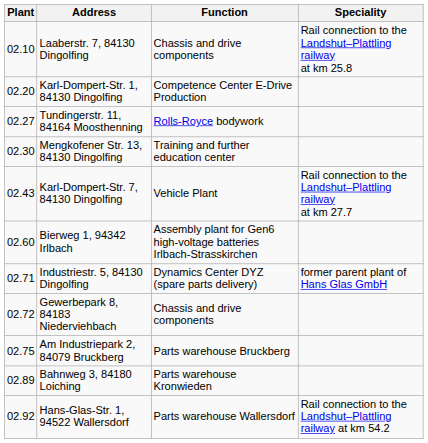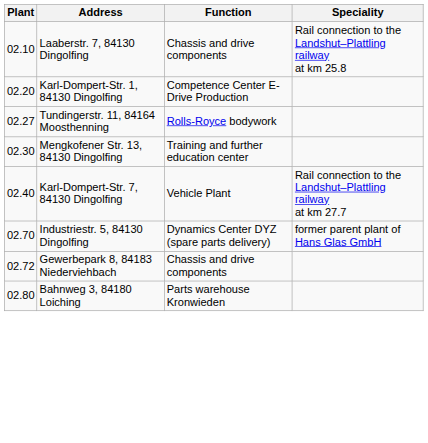 <table class="wikitable">
 <tr>
 <th>Plant</th>
 <th>Address</th>
 <th>Function</th>
 <th>Speciality</th>
 </tr>
 <tr>
 <td>02.10</td>
 <td>Laaberstr. 7, 84130 Dingolfing</td>
 <td>Chassis and drive components</td>
 <td>Rail connection to the <a href='#'>Landshut–Plattling railway</a><br>at km 25.8</td>
 </tr>
 <tr>
 <td>02.20</td>
 <td>Karl-Dompert-Str. 1, 84130 Dingolfing</td>
 <td>Competence Center E-Drive Production</td>
 <td></td>
 </tr>
 <tr>
 <td>02.27</td>
 <td>Tundingerstr. 11, 84164 Moosthenning</td>
 <td><a href='#'>Rolls-Royce</a> bodywork</td>
 <td></td>
 </tr>
 <tr>
 <td>02.30</td>
 <td>Mengkofener Str. 13, 84130 Dingolfing</td>
 <td>Training and further education center</td>
 <td></td>
 </tr>
 <tr>
-<td>02.43</td>
+<td>02.40</td>
 <td>Karl-Dompert-Str. 7, 84130 Dingolfing</td>
 <td>Vehicle Plant</td>
 <td>Rail connection to the <a href='#'>Landshut–Plattling railway</a><br>at km 27.7</td>
 </tr>
 <tr>
-<td>02.60</td>
-<td>Bierweg 1, 94342 Irlbach</td>
-<td>Assembly plant for Gen6 high-voltage batteries Irlbach-Strasskirchen</td>
-<td></td>
-</tr>
-<tr>
-<td>02.71</td>
+<td>02.70</td>
 <td>Industriestr. 5, 84130 Dingolfing</td>
 <td>Dynamics Center DYZ (spare parts delivery)</td>
 <td>former parent plant of <a href='#'>Hans Glas GmbH</a></td>
 </tr>
 <tr>
 <td>02.72</td>
 <td>Gewerbepark 8, 84183 Niederviehbach</td>
 <td>Chassis and drive components</td>
 <td></td>
 </tr>
 <tr>
-<td>02.75</td>
-<td>Am Industriepark 2, 84079 Bruckberg</td>
-<td>Parts warehouse Bruckberg</td>
-<td></td>
-</tr>
-<tr>
-<td>02.89</td>
+<td>02.80</td>
 <td>Bahnweg 3, 84180 Loiching</td>
 <td>Parts warehouse Kronwieden</td>
 <td></td>
 </tr>
-<tr>
-<td>02.92</td>
-<td>Hans-Glas-Str. 1, 94522 Wallersdorf</td>
-<td>Parts warehouse Wallersdorf</td>
-<td>Rail connection to the <a href='#'>Landshut–Plattling railway</a> at km 54.2</td>
-</tr>
 </table>
